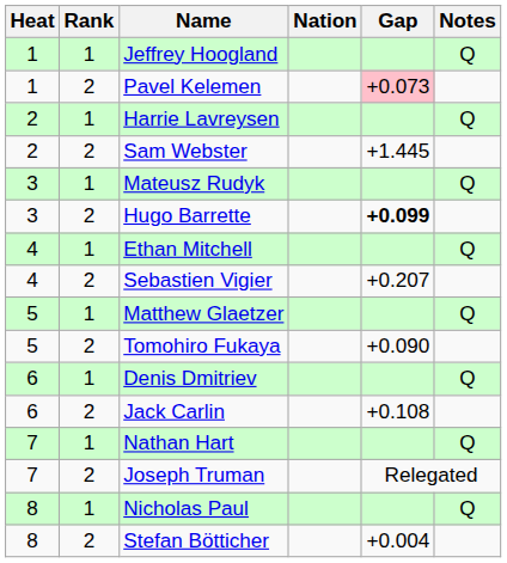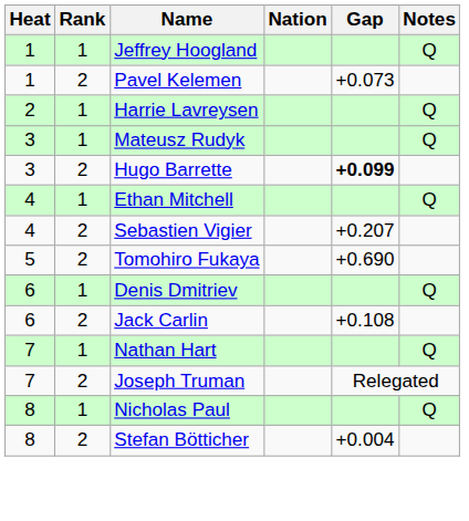 <table class="wikitable sortable" style="text-align:center">
 <tr>
 <th>Heat</th>
 <th>Rank</th>
 <th>Name</th>
 <th>Nation</th>
 <th>Gap</th>
 <th>Notes</th>
 </tr>
 <tr bgcolor=ccffcc>
 <td>1</td>
 <td>1</td>
 <td align=left><a href='#'>Jeffrey Hoogland</a></td>
 <td align=left></td>
 <td></td>
 <td>Q</td>
 </tr>
 <tr>
 <td>1</td>
 <td>2</td>
 <td align=left><a href='#'>Pavel Kelemen</a></td>
 <td align=left></td>
-<td style="background: pink;">+0.073</td>
+<td>+0.073</td>
 <td></td>
 </tr>
 <tr bgcolor=ccffcc>
 <td>2</td>
 <td>1</td>
 <td align=left><a href='#'>Harrie Lavreysen</a></td>
 <td align=left></td>
 <td></td>
 <td>Q</td>
-</tr>
-<tr>
-<td>2</td>
-<td>2</td>
-<td align=left><a href='#'>Sam Webster</a></td>
-<td align=left></td>
-<td>+1.445</td>
-<td></td>
 </tr>
 <tr bgcolor=ccffcc>
 <td>3</td>
 <td>1</td>
 <td align=left><a href='#'>Mateusz Rudyk</a></td>
 <td align=left></td>
 <td></td>
 <td>Q</td>
 </tr>
 <tr>
 <td>3</td>
 <td>2</td>
 <td align=left><a href='#'>Hugo Barrette</a></td>
 <td align=left></td>
 <td><strong>+0.099</strong></td>
 <td></td>
 </tr>
 <tr bgcolor=ccffcc>
 <td>4</td>
 <td>1</td>
 <td align=left><a href='#'>Ethan Mitchell</a></td>
 <td align=left></td>
 <td></td>
 <td>Q</td>
 </tr>
 <tr>
 <td>4</td>
 <td>2</td>
 <td align=left><a href='#'>Sebastien Vigier</a></td>
 <td align=left></td>
 <td>+0.207</td>
 <td></td>
 </tr>
-<tr bgcolor=ccffcc>
-<td>5</td>
-<td>1</td>
-<td align=left><a href='#'>Matthew Glaetzer</a></td>
-<td align=left></td>
-<td></td>
-<td>Q</td>
-</tr>
 <tr>
 <td>5</td>
 <td>2</td>
 <td align=left><a href='#'>Tomohiro Fukaya</a></td>
 <td align=left></td>
-<td>+0.090</td>
+<td>+0.690</td>
 <td></td>
 </tr>
 <tr bgcolor=ccffcc>
 <td>6</td>
 <td>1</td>
 <td align=left><a href='#'>Denis Dmitriev</a></td>
 <td align=left></td>
 <td></td>
 <td>Q</td>
 </tr>
 <tr>
 <td>6</td>
 <td>2</td>
 <td align=left><a href='#'>Jack Carlin</a></td>
 <td align=left></td>
 <td>+0.108</td>
 <td></td>
 </tr>
 <tr bgcolor=ccffcc>
 <td>7</td>
 <td>1</td>
 <td align=left><a href='#'>Nathan Hart</a></td>
 <td align=left></td>
 <td></td>
 <td>Q</td>
 </tr>
 <tr>
 <td>7</td>
 <td>2</td>
 <td align=left><a href='#'>Joseph Truman</a></td>
 <td align=left></td>
 <td colspan=2>Relegated</td>
 </tr>
 <tr bgcolor=ccffcc>
 <td>8</td>
 <td>1</td>
 <td align=left><a href='#'>Nicholas Paul</a></td>
 <td align=left></td>
 <td></td>
 <td>Q</td>
 </tr>
 <tr>
 <td>8</td>
 <td>2</td>
 <td align=left><a href='#'>Stefan Bötticher</a></td>
 <td align=left></td>
 <td>+0.004</td>
 <td></td>
 </tr>
 </table>
